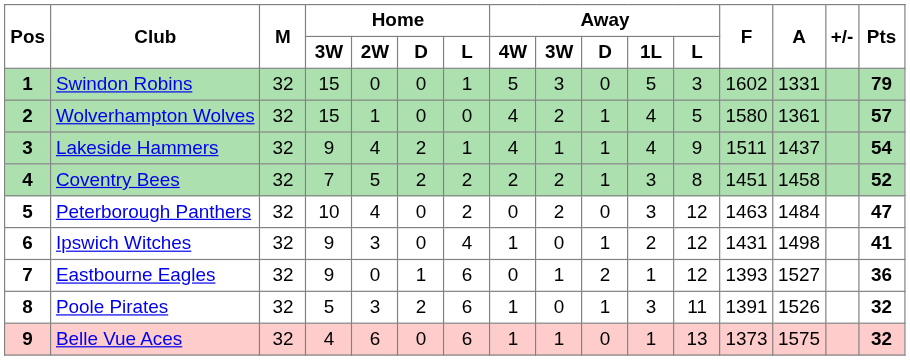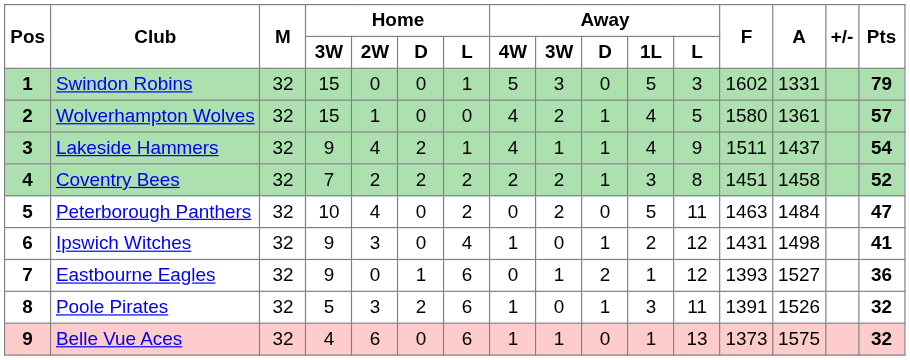 <table class="toccolours" border="1" cellpadding="4" cellspacing="0" style="border-collapse: collapse; margin:0;">
 <tr>
 <th width=30 rowspan=2>Pos</th>
 <th rowspan=2>Club</th>
 <th rowspan=2 width=30>M</th>
 <th colspan=4>Home</th>
 <th colspan=5>Away</th>
 <th rowspan=2 width=30>F</th>
 <th width=30 rowspan=2>A</th>
 <th rowspan=2>+/-</th>
 <th width=30 rowspan=2>Pts</th>
 </tr>
 <tr>
 <th width=30>3W</th>
 <th width=30>2W</th>
 <th width=30>D</th>
 <th width=30>L</th>
 <th width=30>4W</th>
 <th width=30>3W</th>
 <th width=30>D</th>
 <th width=30>1L</th>
 <th width=30>L</th>
 </tr>
 <tr align=center | style="background:#ACE1AF">
 <th>1</th>
 <td align=left><a href='#'>Swindon Robins</a></td>
 <td>32</td>
 <td>15</td>
 <td>0</td>
 <td>0</td>
 <td>1</td>
 <td>5</td>
 <td>3</td>
 <td>0</td>
 <td>5</td>
 <td>3</td>
 <td>1602</td>
 <td>1331</td>
 <td></td>
 <td><strong>79</strong></td>
 </tr>
 <tr align=center | style="background:#ACE1AF">
 <th>2</th>
 <td align=left><a href='#'>Wolverhampton Wolves</a></td>
 <td>32</td>
 <td>15</td>
 <td>1</td>
 <td>0</td>
 <td>0</td>
 <td>4</td>
 <td>2</td>
 <td>1</td>
 <td>4</td>
 <td>5</td>
 <td>1580</td>
 <td>1361</td>
 <td></td>
 <td><strong>57</strong></td>
 </tr>
 <tr align=center | style="background:#ACE1AF">
 <th>3</th>
 <td align=left><a href='#'>Lakeside Hammers</a></td>
 <td>32</td>
 <td>9</td>
 <td>4</td>
 <td>2</td>
 <td>1</td>
 <td>4</td>
 <td>1</td>
 <td>1</td>
 <td>4</td>
 <td>9</td>
 <td>1511</td>
 <td>1437</td>
 <td></td>
 <td><strong>54</strong></td>
 </tr>
 <tr align=center | style="background:#ACE1AF">
 <th>4</th>
 <td align=left><a href='#'>Coventry Bees</a></td>
 <td>32</td>
 <td>7</td>
-<td>5</td>
+<td>2</td>
 <td>2</td>
 <td>2</td>
 <td>2</td>
 <td>2</td>
 <td>1</td>
 <td>3</td>
 <td>8</td>
 <td>1451</td>
 <td>1458</td>
 <td></td>
 <td><strong>52</strong></td>
 </tr>
 <tr align=center>
 <th>5</th>
 <td align=left><a href='#'>Peterborough Panthers</a></td>
 <td>32</td>
 <td>10</td>
 <td>4</td>
 <td>0</td>
 <td>2</td>
 <td>0</td>
 <td>2</td>
 <td>0</td>
-<td>3</td>
-<td>12</td>
+<td>5</td>
+<td>11</td>
 <td>1463</td>
 <td>1484</td>
 <td></td>
 <td><strong>47</strong></td>
 </tr>
 <tr align=center>
 <th>6</th>
 <td align=left><a href='#'>Ipswich Witches</a></td>
 <td>32</td>
 <td>9</td>
 <td>3</td>
 <td>0</td>
 <td>4</td>
 <td>1</td>
 <td>0</td>
 <td>1</td>
 <td>2</td>
 <td>12</td>
 <td>1431</td>
 <td>1498</td>
 <td></td>
 <td><strong>41</strong></td>
 </tr>
 <tr align=center>
 <th>7</th>
 <td align=left><a href='#'>Eastbourne Eagles</a></td>
 <td>32</td>
 <td>9</td>
 <td>0</td>
 <td>1</td>
 <td>6</td>
 <td>0</td>
 <td>1</td>
 <td>2</td>
 <td>1</td>
 <td>12</td>
 <td>1393</td>
 <td>1527</td>
 <td></td>
 <td><strong>36</strong></td>
 </tr>
 <tr align=center |>
 <th>8</th>
 <td align=left><a href='#'>Poole Pirates</a></td>
 <td>32</td>
 <td>5</td>
 <td>3</td>
 <td>2</td>
 <td>6</td>
 <td>1</td>
 <td>0</td>
 <td>1</td>
 <td>3</td>
 <td>11</td>
 <td>1391</td>
 <td>1526</td>
 <td></td>
 <td><strong>32</strong></td>
 </tr>
 <tr align=center | style="background:#FFCCCC">
 <th>9</th>
 <td align=left><a href='#'>Belle Vue Aces</a></td>
 <td>32</td>
 <td>4</td>
 <td>6</td>
 <td>0</td>
 <td>6</td>
 <td>1</td>
 <td>1</td>
 <td>0</td>
 <td>1</td>
 <td>13</td>
 <td>1373</td>
 <td>1575</td>
 <td></td>
 <td><strong>32</strong></td>
 </tr>
 </table>
